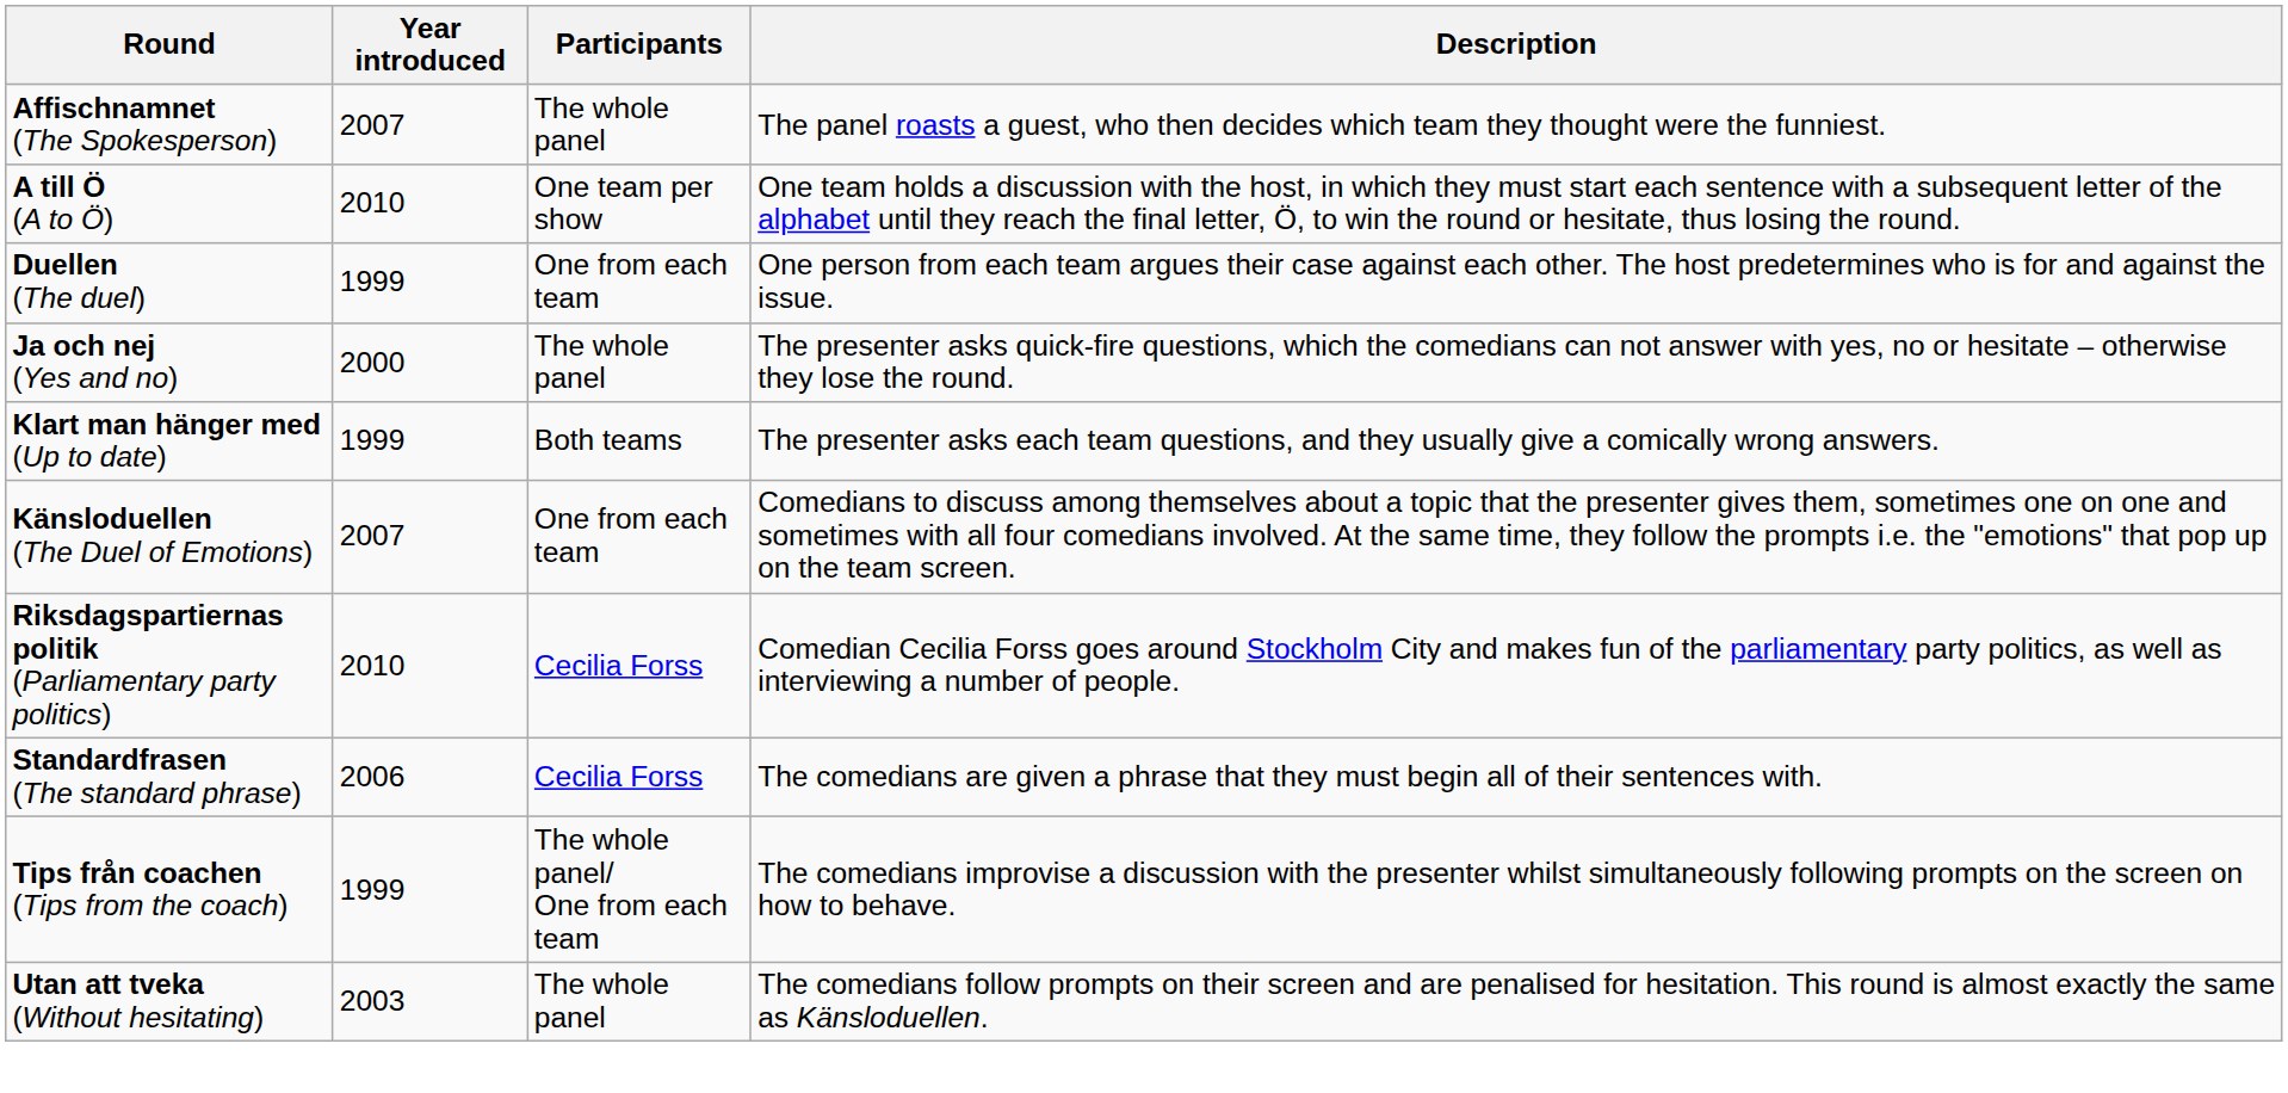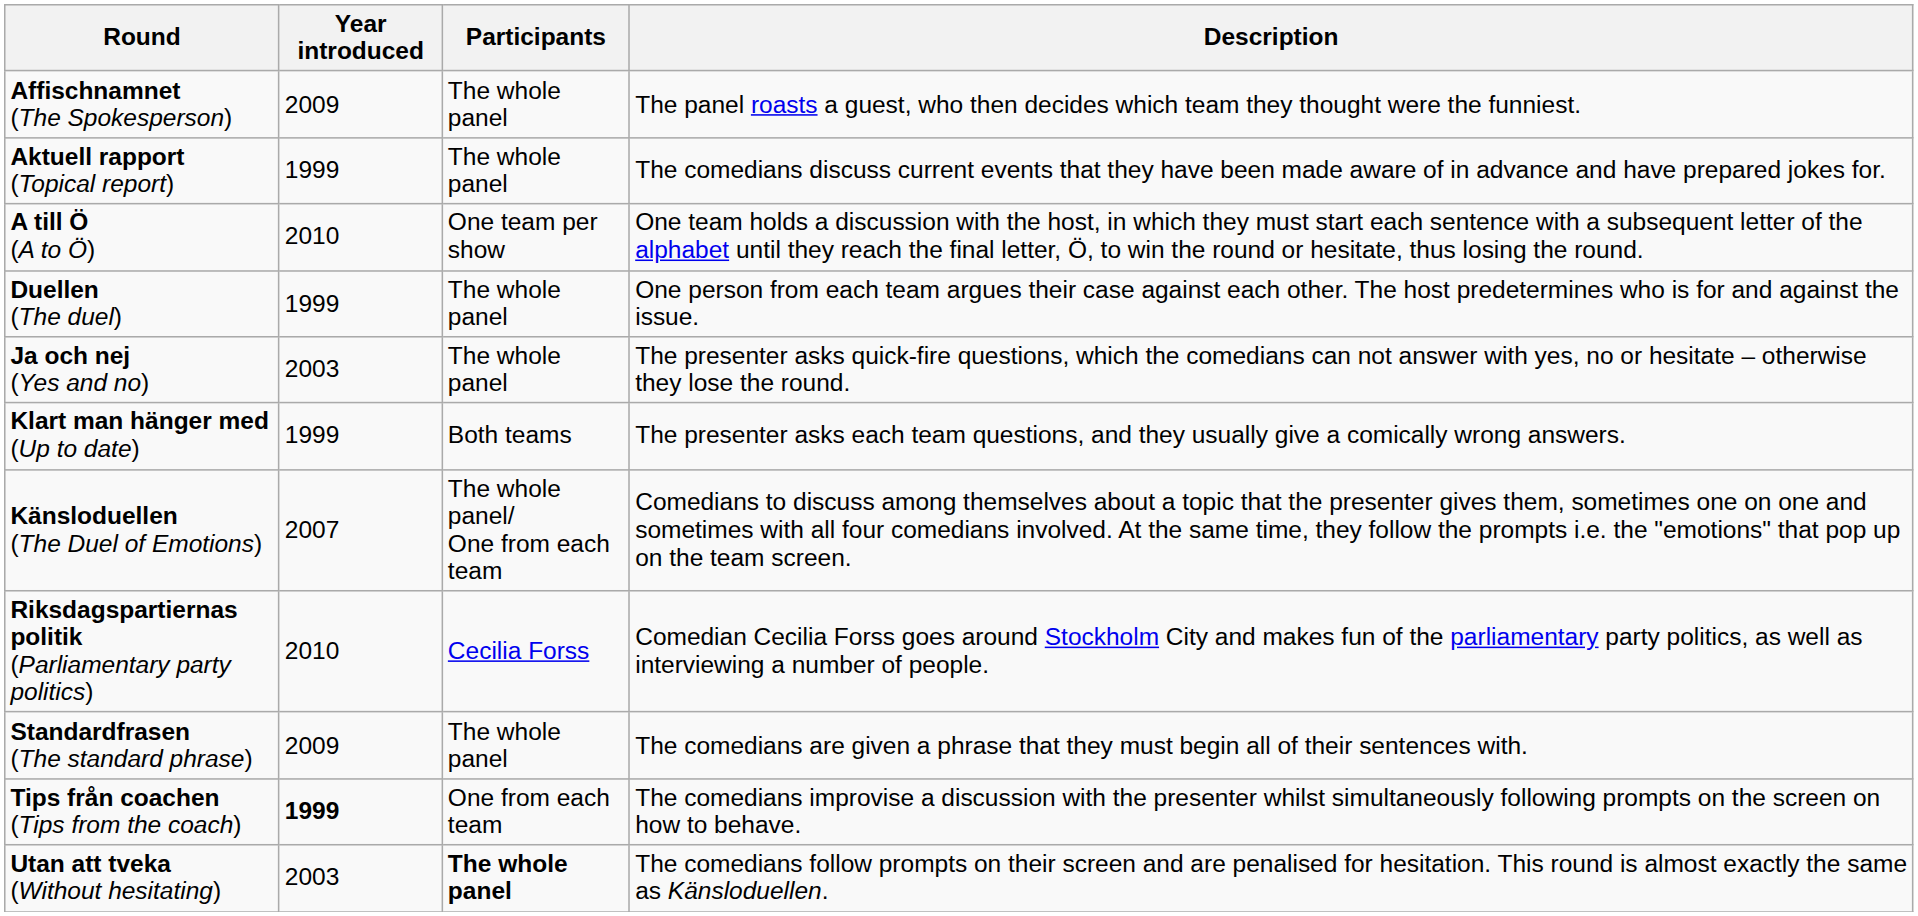 <table class="wikitable">
 <tr>
 <th>Round</th>
 <th>Year introduced</th>
 <th>Participants</th>
 <th>Description</th>
 </tr>
 <tr>
 <td><strong>Affischnamnet</strong> <br> (<em>The Spokesperson</em>)</td>
-<td>2007</td>
+<td>2009</td>
 <td>The whole panel</td>
 <td>The panel <a href='#'>roasts</a> a guest, who then decides which team they thought were the funniest.</td>
+</tr>
+<tr>
+<td><strong>Aktuell rapport</strong> <br> (<em>Topical report</em>)</td>
+<td>1999</td>
+<td>The whole panel</td>
+<td>The comedians discuss current events that they have been made aware of in advance and have prepared jokes for.</td>
 </tr>
 <tr>
 <td><strong>A till Ö</strong> <br> (<em>A to Ö</em>)</td>
 <td>2010</td>
 <td>One team per show</td>
 <td>One team holds a discussion with the host, in which they must start each sentence with a subsequent letter of the <a href='#'>alphabet</a> until they reach the final letter, Ö, to win the round or hesitate, thus losing the round.</td>
 </tr>
 <tr>
 <td><strong>Duellen</strong> <br> (<em>The duel</em>)</td>
 <td>1999</td>
-<td>One from each team</td>
+<td>The whole panel</td>
 <td>One person from each team argues their case against each other. The host predetermines who is for and against the issue.</td>
 </tr>
 <tr>
 <td><strong>Ja och nej</strong> <br> (<em>Yes and no</em>)</td>
-<td>2000</td>
+<td>2003</td>
 <td>The whole panel</td>
 <td>The presenter asks quick-fire questions, which the comedians can not answer with yes, no or hesitate – otherwise they lose the round.</td>
 </tr>
 <tr>
 <td><strong>Klart man hänger med</strong> <br> (<em>Up to date</em>)</td>
 <td>1999</td>
 <td>Both teams</td>
 <td>The presenter asks each team questions, and they usually give a comically wrong answers.</td>
 </tr>
 <tr>
 <td><strong>Känsloduellen</strong> <br> (<em>The Duel of Emotions</em>)</td>
 <td>2007</td>
-<td>One from each team</td>
+<td>The whole panel/ <br> One from each team</td>
 <td>Comedians to discuss among themselves about a topic that the presenter gives them, sometimes one on one and sometimes with all four comedians involved. At the same time, they follow the prompts i.e. the "emotions" that pop up on the team screen.</td>
 </tr>
 <tr>
 <td><strong>Riksdagspartiernas politik</strong> <br> (<em>Parliamentary party politics</em>)</td>
 <td>2010</td>
 <td><a href='#'>Cecilia Forss</a></td>
 <td>Comedian Cecilia Forss goes around <a href='#'>Stockholm</a> City and makes fun of the <a href='#'>parliamentary</a> party politics, as well as interviewing a number of people.</td>
 </tr>
 <tr>
 <td><strong>Standardfrasen</strong> <br> (<em>The standard phrase</em>)</td>
-<td>2006</td>
-<td><a href='#'>Cecilia Forss</a></td>
+<td>2009</td>
+<td>The whole panel</td>
 <td>The comedians are given a phrase that they must begin all of their sentences with.</td>
 </tr>
 <tr>
 <td><strong>Tips från coachen</strong> <br> (<em>Tips from the coach</em>)</td>
-<td>1999</td>
-<td>The whole panel/ <br> One from each team</td>
+<td><strong>1999</strong></td>
+<td>One from each team</td>
 <td>The comedians improvise a discussion with the presenter whilst simultaneously following prompts on the screen on how to behave.</td>
 </tr>
 <tr>
 <td><strong>Utan att tveka</strong> <br> (<em>Without hesitating</em>)</td>
 <td>2003</td>
-<td>The whole panel</td>
+<td><strong>The whole panel</strong></td>
 <td>The comedians follow prompts on their screen and are penalised for hesitation. This round is almost exactly the same as <em>Känsloduellen</em>.</td>
 </tr>
 </table>
